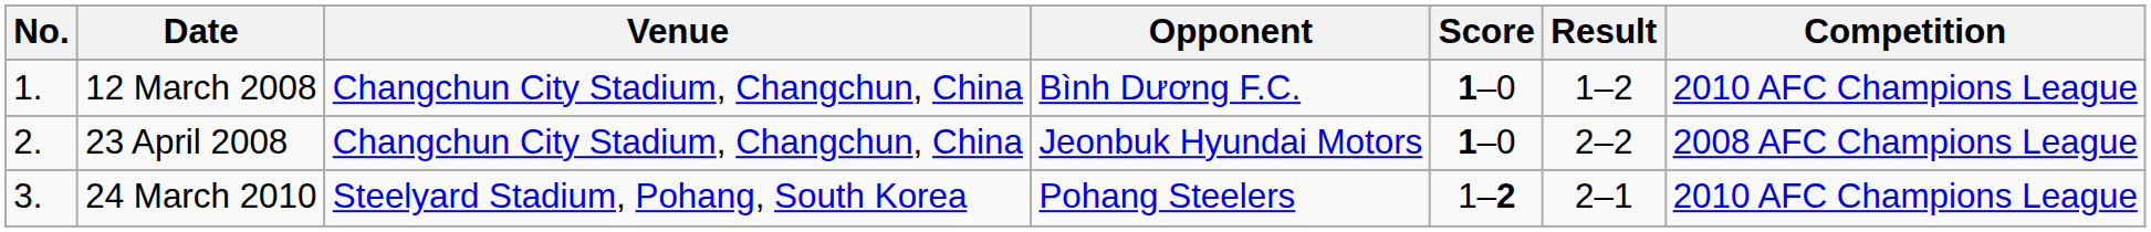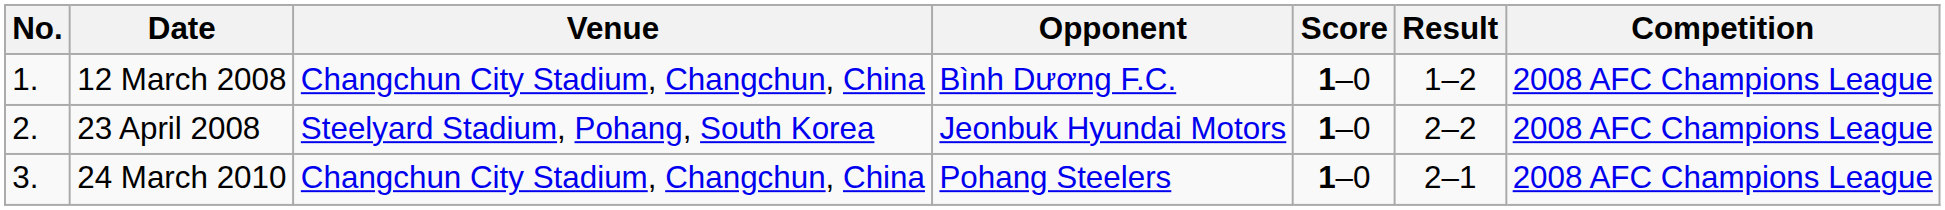 <table class="wikitable">
 <tr>
 <th>No.</th>
 <th>Date</th>
 <th>Venue</th>
 <th>Opponent</th>
 <th>Score</th>
 <th>Result</th>
 <th>Competition</th>
 </tr>
 <tr>
 <td>1.</td>
 <td>12 March 2008</td>
 <td><a href='#'>Changchun City Stadium</a>, <a href='#'>Changchun</a>, <a href='#'>China</a></td>
 <td> <a href='#'>Bình Dương F.C.</a></td>
 <td align=center><strong>1</strong>–0</td>
 <td align=center>1–2</td>
-<td><a href='#'>2010 AFC Champions League</a></td>
+<td><a href='#'>2008 AFC Champions League</a></td>
 </tr>
 <tr>
 <td>2.</td>
 <td>23 April 2008</td>
-<td><a href='#'>Changchun City Stadium</a>, <a href='#'>Changchun</a>, <a href='#'>China</a></td>
+<td><a href='#'>Steelyard Stadium</a>, <a href='#'>Pohang</a>, <a href='#'>South Korea</a></td>
 <td> <a href='#'>Jeonbuk Hyundai Motors</a></td>
 <td align=center><strong>1</strong>–0</td>
 <td align=center>2–2</td>
 <td><a href='#'>2008 AFC Champions League</a></td>
 </tr>
 <tr>
 <td>3.</td>
 <td>24 March 2010</td>
-<td><a href='#'>Steelyard Stadium</a>, <a href='#'>Pohang</a>, <a href='#'>South Korea</a></td>
+<td><a href='#'>Changchun City Stadium</a>, <a href='#'>Changchun</a>, <a href='#'>China</a></td>
 <td> <a href='#'>Pohang Steelers</a></td>
-<td align=center>1–<strong>2</strong></td>
+<td align=center><strong>1</strong>–0</td>
 <td align=center>2–1</td>
-<td><a href='#'>2010 AFC Champions League</a></td>
+<td><a href='#'>2008 AFC Champions League</a></td>
 </tr>
 </table>
